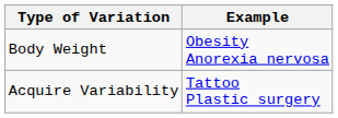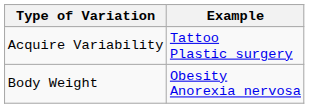 <table class="wikitable">
 <tr>
 <th>Type of Variation</th>
 <th>Example</th>
 </tr>
 <tr>
+<td>Acquire Variability</td>
+<td><a href='#'>Tattoo</a><br><a href='#'>Plastic surgery</a></td>
+</tr>
+<tr>
 <td>Body Weight</td>
 <td><a href='#'>Obesity</a><br><a href='#'>Anorexia nervosa</a></td>
 </tr>
-<tr>
-<td>Acquire Variability</td>
-<td><a href='#'>Tattoo</a><br><a href='#'>Plastic surgery</a></td>
-</tr>
 </table>
